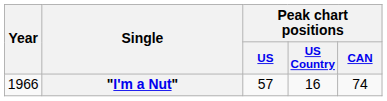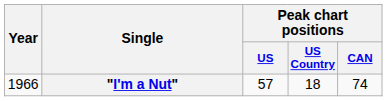 <table class="wikitable plainrowheaders" style="text-align:center;">
 <tr>
 <th rowspan="2">Year</th>
 <th rowspan="2" style="width:14em;">Single</th>
 <th colspan="3">Peak chart<br>positions</th>
 </tr>
 <tr style="font-size:smaller;">
 <th width="45"><a href='#'>US</a></th>
 <th width="45"><a href='#'>US Country</a></th>
 <th width="45"><a href='#'>CAN</a></th>
 </tr>
 <tr>
 <td rowspan="2">1966</td>
 <th scope="row">"<a href='#'>I'm a Nut</a>"</th>
 <td>57</td>
-<td>16</td>
+<td>18</td>
 <td>74</td>
 </tr>
 </table>
